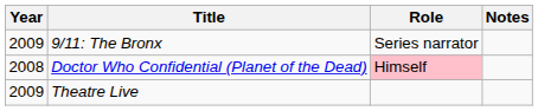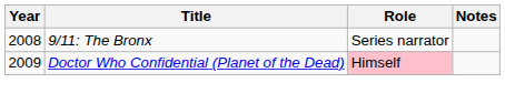 <table class="wikitable sortable">
 <tr>
 <th>Year</th>
 <th>Title</th>
 <th>Role</th>
 <th class="unsortable">Notes</th>
 </tr>
 <tr>
-<td>2009</td>
+<td>2008</td>
 <td><em>9/11: The Bronx</em></td>
 <td>Series narrator</td>
 <td></td>
 </tr>
 <tr>
-<td>2008</td>
+<td>2009</td>
 <td><em><a href='#'>Doctor Who Confidential (Planet of the Dead)</a></em></td>
 <td style="background: pink;">Himself</td>
 <td></td>
 </tr>
-<tr>
-<td>2009</td>
-<td><em>Theatre Live</em></td>
-<td></td>
-<td></td>
-</tr>
 </table>
